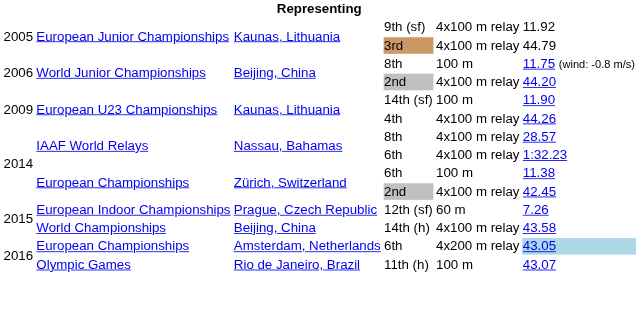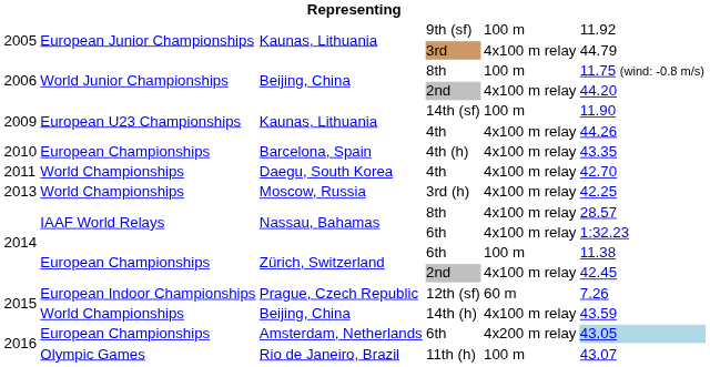 <table>
 <tr>
 <th colspan="6">Representing </th>
 </tr>
 <tr>
 <td rowspan=2>2005</td>
 <td rowspan=2><a href='#'>European Junior Championships</a></td>
 <td rowspan=2><a href='#'>Kaunas, Lithuania</a></td>
 <td>9th (sf)</td>
-<td>4x100 m relay</td>
+<td>100 m</td>
 <td>11.92</td>
 </tr>
 <tr>
 <td bgcolor=cc9966>3rd</td>
 <td>4x100 m relay</td>
 <td>44.79</td>
 </tr>
 <tr>
 <td rowspan=2>2006</td>
 <td rowspan=2><a href='#'>World Junior Championships</a></td>
 <td rowspan=2><a href='#'>Beijing, China</a></td>
 <td>8th</td>
 <td>100 m</td>
 <td><a href='#'>11.75</a> <small>(wind: -0.8 m/s)</small></td>
 </tr>
 <tr>
 <td bgcolor=silver>2nd</td>
 <td>4x100 m relay</td>
 <td><a href='#'>44.20</a></td>
 </tr>
 <tr>
 <td rowspan=2>2009</td>
 <td rowspan=2><a href='#'>European U23 Championships</a></td>
 <td rowspan=2><a href='#'>Kaunas, Lithuania</a></td>
 <td>14th (sf)</td>
 <td>100 m</td>
 <td><a href='#'>11.90</a></td>
 </tr>
 <tr>
 <td>4th</td>
 <td>4x100 m relay</td>
 <td><a href='#'>44.26</a></td>
+</tr>
+<tr>
+<td>2010</td>
+<td><a href='#'>European Championships</a></td>
+<td><a href='#'>Barcelona, Spain</a></td>
+<td>4th (h)</td>
+<td>4x100 m relay</td>
+<td><a href='#'>43.35</a></td>
+</tr>
+<tr>
+<td>2011</td>
+<td><a href='#'>World Championships</a></td>
+<td><a href='#'>Daegu, South Korea</a></td>
+<td>4th</td>
+<td>4x100 m relay</td>
+<td><a href='#'>42.70</a></td>
+</tr>
+<tr>
+<td>2013</td>
+<td><a href='#'>World Championships</a></td>
+<td><a href='#'>Moscow, Russia</a></td>
+<td>3rd (h)</td>
+<td>4x100 m relay</td>
+<td><a href='#'>42.25</a></td>
 </tr>
 <tr>
 <td rowspan=4>2014</td>
 <td rowspan=2><a href='#'>IAAF World Relays</a></td>
 <td rowspan=2><a href='#'>Nassau, Bahamas</a></td>
 <td>8th</td>
 <td>4x100 m relay</td>
 <td><a href='#'>28.57</a></td>
 </tr>
 <tr>
 <td>6th</td>
 <td>4x100 m relay</td>
 <td><a href='#'>1:32.23</a></td>
 </tr>
 <tr>
 <td rowspan=2><a href='#'>European Championships</a></td>
 <td rowspan=2><a href='#'>Zürich, Switzerland</a></td>
 <td>6th</td>
 <td>100 m</td>
 <td><a href='#'>11.38</a></td>
 </tr>
 <tr>
 <td bgcolor=silver>2nd</td>
 <td>4x100 m relay</td>
 <td><a href='#'>42.45</a></td>
 </tr>
 <tr>
 <td rowspan=2>2015</td>
 <td><a href='#'>European Indoor Championships</a></td>
 <td><a href='#'>Prague, Czech Republic</a></td>
 <td>12th (sf)</td>
 <td>60 m</td>
 <td><a href='#'>7.26</a></td>
 </tr>
 <tr>
 <td><a href='#'>World Championships</a></td>
 <td><a href='#'>Beijing, China</a></td>
 <td>14th (h)</td>
 <td>4x100 m relay</td>
-<td><a href='#'>43.58</a></td>
+<td><a href='#'>43.59</a></td>
 </tr>
 <tr>
 <td rowspan=2>2016</td>
 <td><a href='#'>European Championships</a></td>
 <td><a href='#'>Amsterdam, Netherlands</a></td>
 <td>6th</td>
 <td>4x200 m relay</td>
 <td style="background: lightblue;"><a href='#'>43.05</a></td>
 </tr>
 <tr>
 <td><a href='#'>Olympic Games</a></td>
 <td><a href='#'>Rio de Janeiro, Brazil</a></td>
 <td>11th (h)</td>
 <td>100 m</td>
 <td><a href='#'>43.07</a></td>
 </tr>
 </table>
